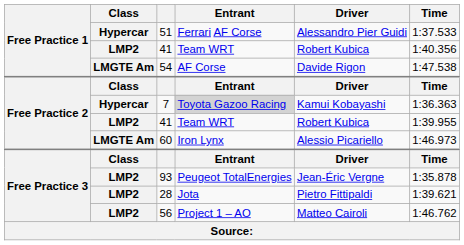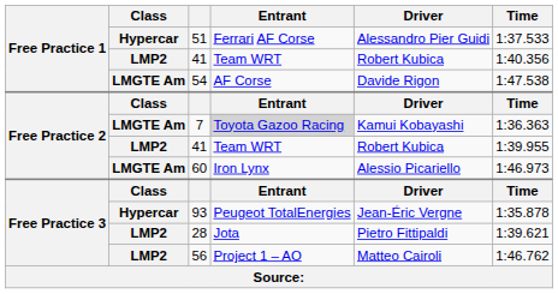 <table class="wikitable" style="font-size:90%;">
 <tr>
 <th rowspan="4">Free Practice 1</th>
 <th>Class</th>
 <th></th>
 <th>Entrant</th>
 <th>Driver</th>
 <th>Time</th>
 </tr>
 <tr>
 <th>Hypercar</th>
 <td style="text-align:center;">51</td>
 <td> <a href='#'>Ferrari</a> <a href='#'>AF Corse</a></td>
 <td> <a href='#'>Alessandro Pier Guidi</a></td>
 <td>1:37.533</td>
 </tr>
 <tr>
 <th>LMP2</th>
 <td style="text-align:center;">41</td>
 <td> <a href='#'>Team WRT</a></td>
 <td> <a href='#'>Robert Kubica</a></td>
 <td>1:40.356</td>
 </tr>
 <tr>
 <th>LMGTE Am</th>
 <td style="text-align:center;">54</td>
 <td> <a href='#'>AF Corse</a></td>
 <td> <a href='#'>Davide Rigon</a></td>
 <td>1:47.538</td>
 </tr>
 <tr style="border-top:2px solid #808080">
 <th rowspan="4">Free Practice 2</th>
 <th>Class</th>
 <th></th>
 <th>Entrant</th>
 <th>Driver</th>
 <th>Time</th>
 </tr>
 <tr>
-<th>Hypercar</th>
+<th>LMGTE Am</th>
 <td style="text-align:center;">7</td>
 <td style="background: lightgrey;"> <a href='#'>Toyota Gazoo Racing</a></td>
 <td> <a href='#'>Kamui Kobayashi</a></td>
 <td>1:36.363</td>
 </tr>
 <tr>
 <th>LMP2</th>
 <td style="text-align:center;">41</td>
 <td> <a href='#'>Team WRT</a></td>
 <td> <a href='#'>Robert Kubica</a></td>
 <td>1:39.955</td>
 </tr>
 <tr>
 <th>LMGTE Am</th>
 <td style="text-align:center;">60</td>
 <td> <a href='#'>Iron Lynx</a></td>
 <td> <a href='#'>Alessio Picariello</a></td>
 <td>1:46.973</td>
 </tr>
 <tr style="border-top:2px solid #808080">
 <th rowspan="4">Free Practice 3</th>
 <th>Class</th>
 <th></th>
 <th>Entrant</th>
 <th>Driver</th>
 <th>Time</th>
 </tr>
 <tr>
-<th>LMP2</th>
+<th>Hypercar</th>
 <td style="text-align:center;">93</td>
 <td> <a href='#'>Peugeot TotalEnergies</a></td>
 <td> <a href='#'>Jean-Éric Vergne</a></td>
 <td>1:35.878</td>
 </tr>
 <tr>
 <th>LMP2</th>
 <td style="text-align:center;">28</td>
 <td> <a href='#'>Jota</a></td>
 <td> <a href='#'>Pietro Fittipaldi</a></td>
 <td>1:39.621</td>
 </tr>
 <tr>
 <th>LMP2</th>
 <td style="text-align:center;">56</td>
 <td> <a href='#'>Project 1 – AO</a></td>
 <td> <a href='#'>Matteo Cairoli</a></td>
 <td>1:46.762</td>
 </tr>
 <tr>
 <th colspan="6">Source:</th>
 </tr>
 </table>
